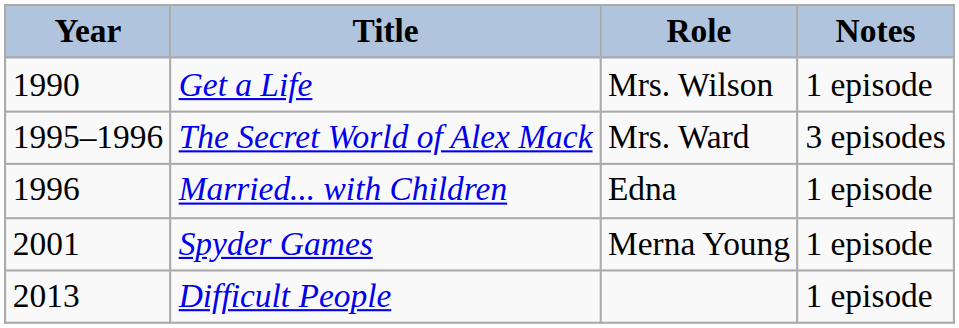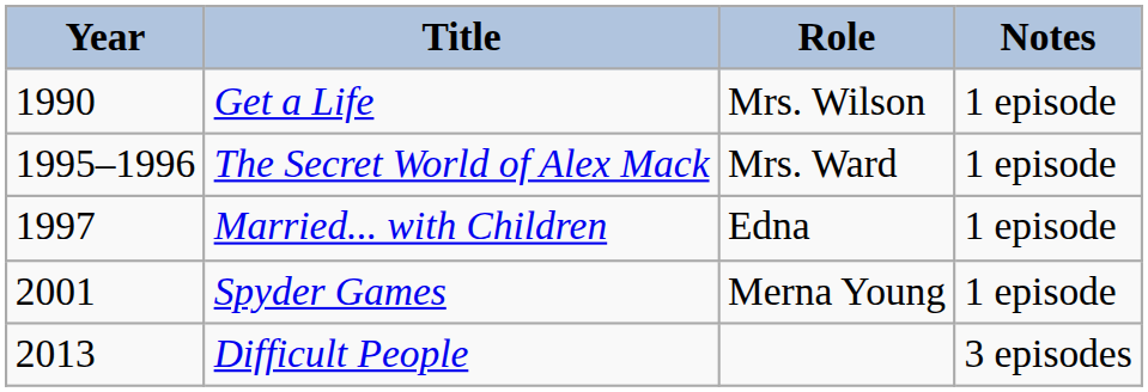 <table class="wikitable">
 <tr>
 <th style="background:#b0c4de;">Year</th>
 <th style="background:#b0c4de;">Title</th>
 <th style="background:#b0c4de;">Role</th>
 <th style="background:#b0c4de;">Notes</th>
 </tr>
 <tr>
 <td>1990</td>
 <td><em><a href='#'>Get a Life</a></em></td>
 <td>Mrs. Wilson</td>
 <td>1 episode</td>
 </tr>
 <tr>
 <td>1995–1996</td>
 <td><em><a href='#'>The Secret World of Alex Mack</a></em></td>
 <td>Mrs. Ward</td>
-<td>3 episodes</td>
+<td>1 episode</td>
 </tr>
 <tr>
-<td>1996</td>
+<td>1997</td>
 <td><em><a href='#'>Married... with Children</a></em></td>
 <td>Edna</td>
 <td>1 episode</td>
 </tr>
 <tr>
 <td>2001</td>
 <td><em><a href='#'>Spyder Games</a></em></td>
 <td>Merna Young</td>
 <td>1 episode</td>
 </tr>
 <tr>
 <td>2013</td>
 <td><em><a href='#'>Difficult People</a></em></td>
 <td></td>
-<td>1 episode</td>
+<td>3 episodes</td>
 </tr>
 </table>
